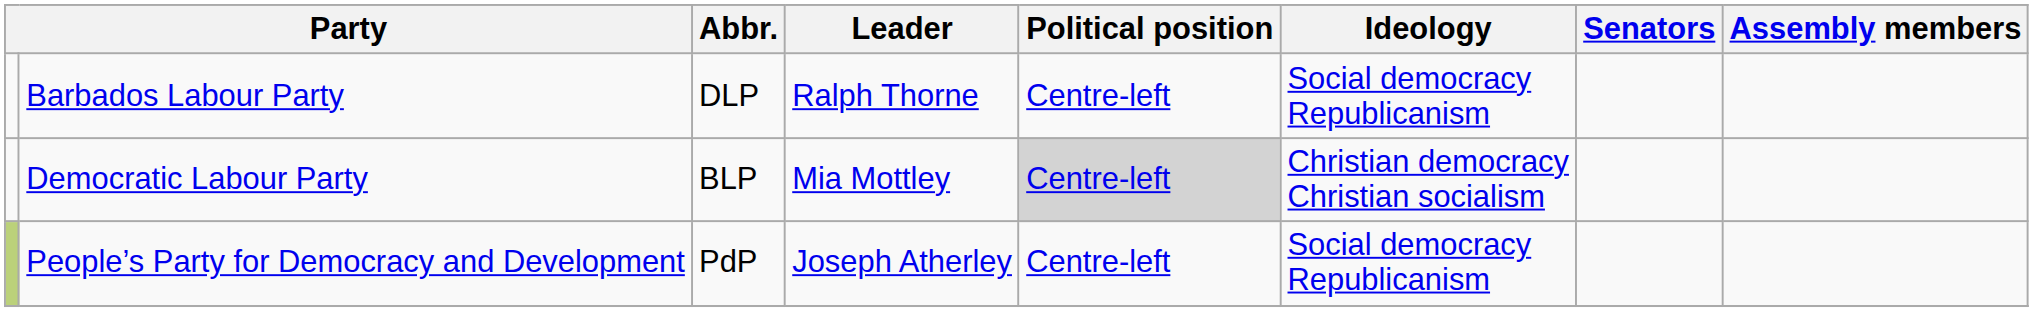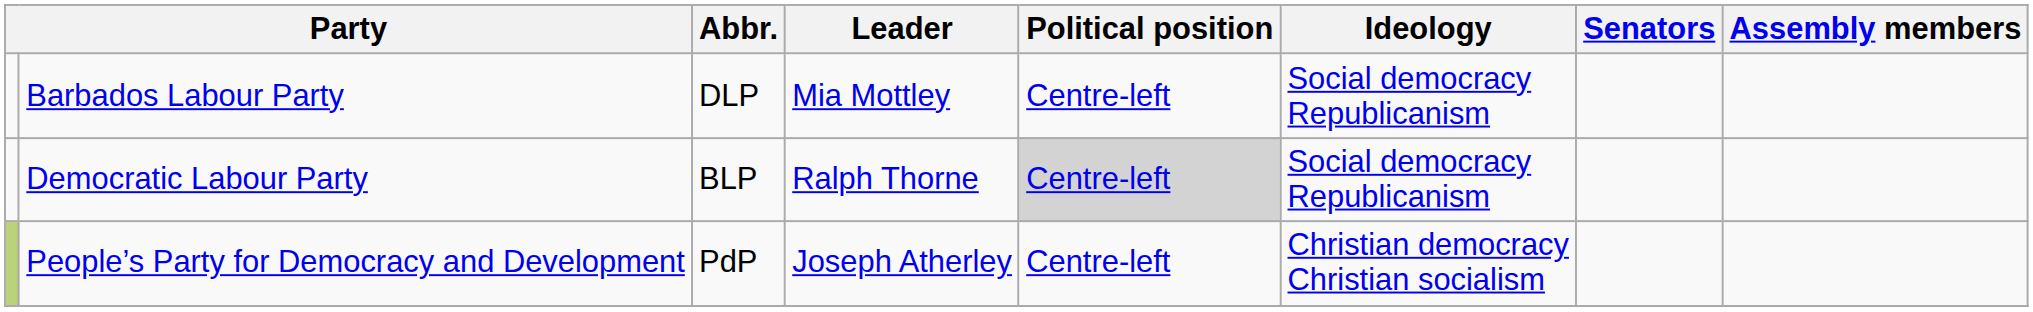 <table class="wikitable">
 <tr>
 <th colspan=2>Party</th>
 <th>Abbr.</th>
 <th>Leader</th>
 <th>Political position</th>
 <th>Ideology</th>
 <th><a href='#'>Senators</a></th>
 <th><a href='#'>Assembly</a> members</th>
 </tr>
 <tr>
 <td bgcolor=></td>
 <td><a href='#'>Barbados Labour Party</a></td>
 <td>DLP</td>
-<td><a href='#'>Ralph Thorne</a></td>
+<td><a href='#'>Mia Mottley</a></td>
 <td><a href='#'>Centre-left</a></td>
 <td><a href='#'>Social democracy</a><br><a href='#'>Republicanism</a></td>
 <td></td>
 <td></td>
 </tr>
 <tr>
 <td bgcolor=></td>
 <td><a href='#'>Democratic Labour Party</a></td>
 <td>BLP</td>
-<td><a href='#'>Mia Mottley</a></td>
+<td><a href='#'>Ralph Thorne</a></td>
 <td style="background: lightgrey;"><a href='#'>Centre-left</a></td>
-<td><a href='#'>Christian democracy</a><br><a href='#'>Christian socialism</a></td>
+<td><a href='#'>Social democracy</a><br><a href='#'>Republicanism</a></td>
 <td></td>
 <td></td>
 </tr>
 <tr>
 <td bgcolor=#BBD17A></td>
 <td><a href='#'>People’s Party for Democracy and Development</a></td>
 <td>PdP</td>
 <td><a href='#'>Joseph Atherley</a></td>
 <td><a href='#'>Centre-left</a></td>
-<td><a href='#'>Social democracy</a><br><a href='#'>Republicanism</a></td>
+<td><a href='#'>Christian democracy</a><br><a href='#'>Christian socialism</a></td>
 <td></td>
 <td></td>
 </tr>
 <tr>
 </tr>
 </table>
